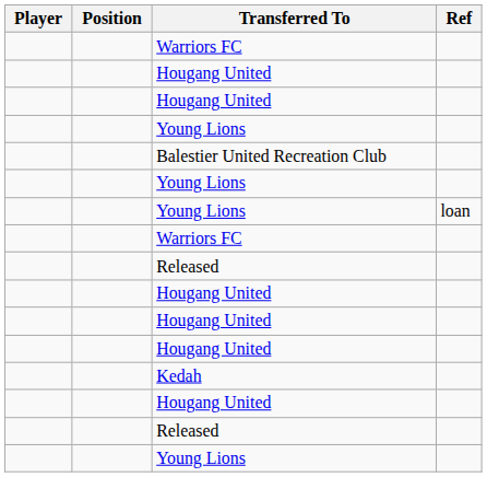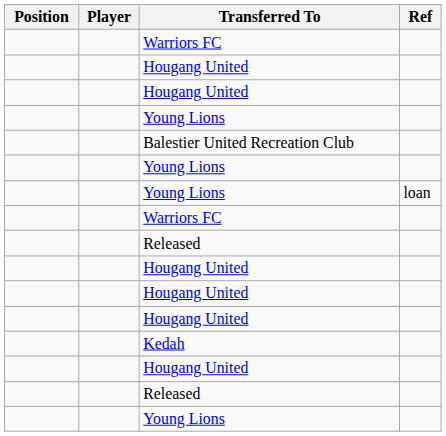 <table class="wikitable sortable" style="width:50%; text-align:center; font-size:100%; text-align:left;">
 <tr>
+<th><strong>Position</strong></th>
 <th><strong>Player</strong></th>
-<th><strong>Position</strong></th>
 <th><strong>Transferred To</strong></th>
 <th><strong>Ref</strong></th>
 </tr>
 <tr>
 <td></td>
 <td></td>
 <td> <a href='#'>Warriors FC</a></td>
 <td></td>
 </tr>
 <tr>
 <td></td>
 <td></td>
 <td> <a href='#'>Hougang United</a></td>
 <td></td>
 </tr>
 <tr>
 <td></td>
 <td></td>
 <td> <a href='#'>Hougang United</a></td>
 <td></td>
 </tr>
 <tr>
 <td></td>
 <td></td>
 <td> <a href='#'>Young Lions</a></td>
 <td></td>
 </tr>
 <tr>
 <td></td>
 <td></td>
 <td> Balestier United Recreation Club</td>
 <td></td>
 </tr>
 <tr>
 <td></td>
 <td></td>
 <td> <a href='#'>Young Lions</a></td>
 <td></td>
 </tr>
 <tr>
 <td></td>
 <td></td>
 <td> <a href='#'>Young Lions</a></td>
 <td>loan</td>
 </tr>
 <tr>
 <td></td>
 <td></td>
 <td><a href='#'>Warriors FC</a></td>
 <td></td>
 </tr>
 <tr>
 <td></td>
 <td></td>
 <td>Released</td>
 <td></td>
 </tr>
 <tr>
 <td></td>
 <td></td>
 <td> <a href='#'>Hougang United</a></td>
 <td></td>
 </tr>
 <tr>
 <td></td>
 <td></td>
 <td> <a href='#'>Hougang United</a></td>
 <td></td>
 </tr>
 <tr>
 <td></td>
 <td></td>
 <td> <a href='#'>Hougang United</a></td>
 <td></td>
 </tr>
 <tr>
 <td></td>
 <td></td>
 <td> <a href='#'>Kedah</a></td>
 <td></td>
 </tr>
 <tr>
 <td></td>
 <td></td>
 <td> <a href='#'>Hougang United</a></td>
 <td></td>
 </tr>
 <tr>
 <td></td>
 <td></td>
 <td>Released</td>
 <td></td>
 </tr>
 <tr>
 <td></td>
 <td></td>
 <td> <a href='#'>Young Lions</a></td>
 <td></td>
 </tr>
 </table>
